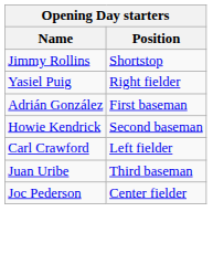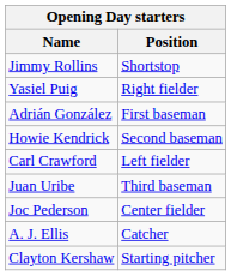 <table class="wikitable" style="text-align:left">
 <tr>
 <th colspan="2">Opening Day starters</th>
 </tr>
 <tr>
 <th>Name</th>
 <th>Position</th>
 </tr>
 <tr>
 <td><a href='#'>Jimmy Rollins</a></td>
 <td><a href='#'>Shortstop</a></td>
 </tr>
 <tr>
 <td><a href='#'>Yasiel Puig</a></td>
 <td><a href='#'>Right fielder</a></td>
 </tr>
 <tr>
 <td><a href='#'>Adrián González</a></td>
 <td><a href='#'>First baseman</a></td>
 </tr>
 <tr>
 <td><a href='#'>Howie Kendrick</a></td>
 <td><a href='#'>Second baseman</a></td>
 </tr>
 <tr>
 <td><a href='#'>Carl Crawford</a></td>
 <td><a href='#'>Left fielder</a></td>
 </tr>
 <tr>
 <td><a href='#'>Juan Uribe</a></td>
 <td><a href='#'>Third baseman</a></td>
 </tr>
 <tr>
 <td><a href='#'>Joc Pederson</a></td>
 <td><a href='#'>Center fielder</a></td>
 </tr>
+<tr>
+<td><a href='#'>A. J. Ellis</a></td>
+<td><a href='#'>Catcher</a></td>
+</tr>
+<tr>
+<td><a href='#'>Clayton Kershaw</a></td>
+<td><a href='#'>Starting pitcher</a></td>
+</tr>
 </table>
